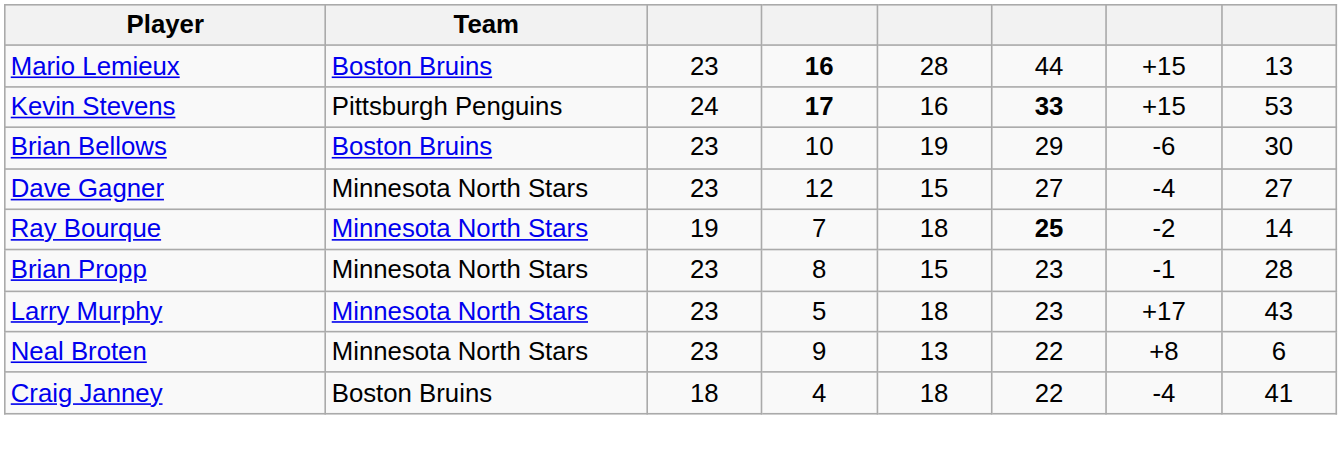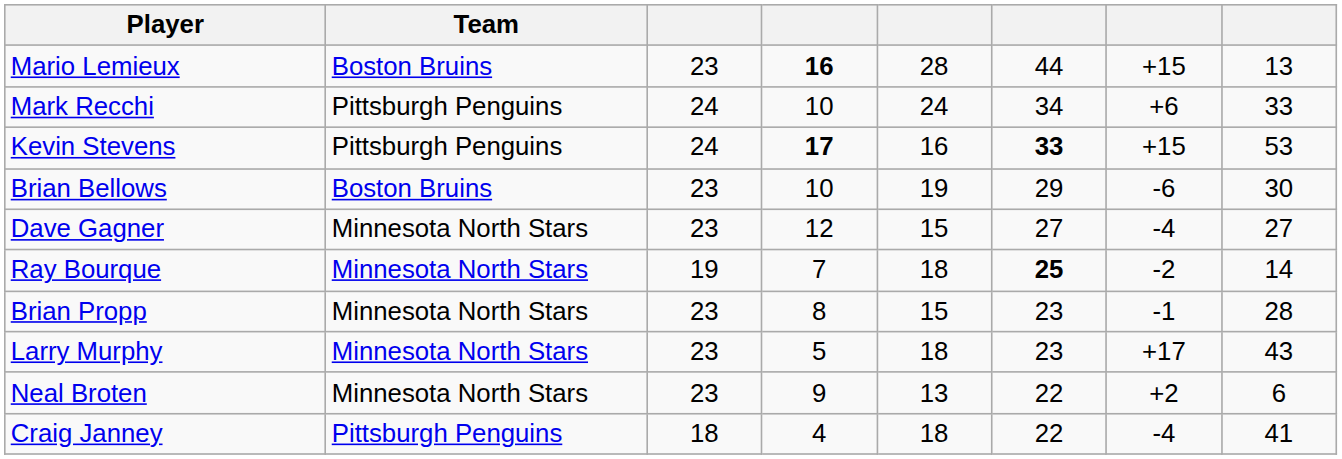 <table style="padding:3px; border-spacing:0; text-align:center;" class="wikitable sortable">
 <tr>
 <th style="width:12em">Player</th>
 <th style="width:12em">Team</th>
 <th style="width:4em"></th>
 <th style="width:4em"></th>
 <th style="width:4em"></th>
 <th style="width:4em"></th>
 <th data-sort-type="number" style="width:4em"></th>
 <th style="width:4em"></th>
 </tr>
 <tr align=center>
 <td align=left><a href='#'>Mario Lemieux</a></td>
 <td align=left><a href='#'>Boston Bruins</a></td>
 <td>23</td>
 <td><strong>16</strong></td>
 <td>28</td>
 <td>44</td>
 <td>+15</td>
 <td>13</td>
+</tr>
+<tr align=center>
+<td align=left><a href='#'>Mark Recchi</a></td>
+<td align=left>Pittsburgh Penguins</td>
+<td>24</td>
+<td>10</td>
+<td>24</td>
+<td>34</td>
+<td>+6</td>
+<td>33</td>
 </tr>
 <tr align=center>
 <td align=left><a href='#'>Kevin Stevens</a></td>
 <td align=left>Pittsburgh Penguins</td>
 <td>24</td>
 <td><strong>17</strong></td>
 <td>16</td>
 <td><strong>33</strong></td>
 <td>+15</td>
 <td>53</td>
 </tr>
 <tr align=center>
 <td align=left><a href='#'>Brian Bellows</a></td>
 <td align=left><a href='#'>Boston Bruins</a></td>
 <td>23</td>
 <td>10</td>
 <td>19</td>
 <td>29</td>
 <td>-6</td>
 <td>30</td>
 </tr>
 <tr align=center>
 <td align=left><a href='#'>Dave Gagner</a></td>
 <td align=left>Minnesota North Stars</td>
 <td>23</td>
 <td>12</td>
 <td>15</td>
 <td>27</td>
 <td>-4</td>
 <td>27</td>
 </tr>
 <tr align=center>
 <td align=left><a href='#'>Ray Bourque</a></td>
 <td align=left><a href='#'>Minnesota North Stars</a></td>
 <td>19</td>
 <td>7</td>
 <td>18</td>
 <td><strong>25</strong></td>
 <td>-2</td>
 <td>14</td>
 </tr>
 <tr align=center>
 <td align=left><a href='#'>Brian Propp</a></td>
 <td align=left>Minnesota North Stars</td>
 <td>23</td>
 <td>8</td>
 <td>15</td>
 <td>23</td>
 <td>-1</td>
 <td>28</td>
 </tr>
 <tr align=center>
 <td align=left><a href='#'>Larry Murphy</a></td>
 <td align=left><a href='#'>Minnesota North Stars</a></td>
 <td>23</td>
 <td>5</td>
 <td>18</td>
 <td>23</td>
 <td>+17</td>
 <td>43</td>
 </tr>
 <tr align=center>
 <td align=left><a href='#'>Neal Broten</a></td>
 <td align=left>Minnesota North Stars</td>
 <td>23</td>
 <td>9</td>
 <td>13</td>
 <td>22</td>
-<td>+8</td>
+<td>+2</td>
 <td>6</td>
 </tr>
 <tr align=center>
 <td align=left><a href='#'>Craig Janney</a></td>
-<td align=left>Boston Bruins</td>
+<td align=left><a href='#'>Pittsburgh Penguins</a></td>
 <td>18</td>
 <td>4</td>
 <td>18</td>
 <td>22</td>
 <td>-4</td>
 <td>41</td>
 </tr>
 </table>
